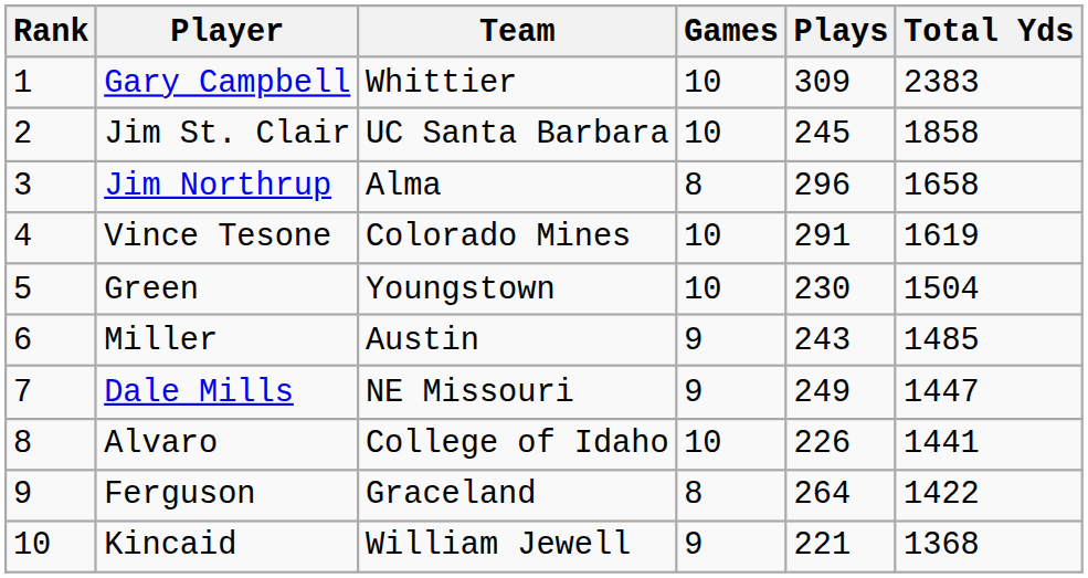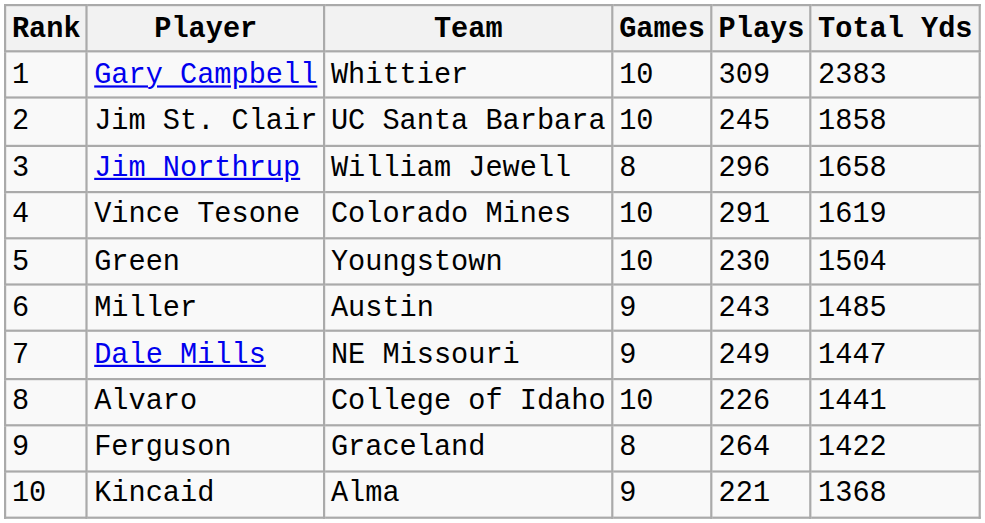 <table class="wikitable sortable">
 <tr>
 <th>Rank</th>
 <th>Player</th>
 <th>Team</th>
 <th>Games</th>
 <th>Plays</th>
 <th>Total Yds</th>
 </tr>
 <tr>
 <td>1</td>
 <td><a href='#'>Gary Campbell</a></td>
 <td>Whittier</td>
 <td>10</td>
 <td>309</td>
 <td>2383</td>
 </tr>
 <tr>
 <td>2</td>
 <td>Jim St. Clair</td>
 <td>UC Santa Barbara</td>
 <td>10</td>
 <td>245</td>
 <td>1858</td>
 </tr>
 <tr>
 <td>3</td>
 <td><a href='#'>Jim Northrup</a></td>
-<td>Alma</td>
+<td>William Jewell</td>
 <td>8</td>
 <td>296</td>
 <td>1658</td>
 </tr>
 <tr>
 <td>4</td>
 <td>Vince Tesone</td>
 <td>Colorado Mines</td>
 <td>10</td>
 <td>291</td>
 <td>1619</td>
 </tr>
 <tr>
 <td>5</td>
 <td>Green</td>
 <td>Youngstown</td>
 <td>10</td>
 <td>230</td>
 <td>1504</td>
 </tr>
 <tr>
 <td>6</td>
 <td>Miller</td>
 <td>Austin</td>
 <td>9</td>
 <td>243</td>
 <td>1485</td>
 </tr>
 <tr>
 <td>7</td>
 <td><a href='#'>Dale Mills</a></td>
 <td>NE Missouri</td>
 <td>9</td>
 <td>249</td>
 <td>1447</td>
 </tr>
 <tr>
 <td>8</td>
 <td>Alvaro</td>
 <td>College of Idaho</td>
 <td>10</td>
 <td>226</td>
 <td>1441</td>
 </tr>
 <tr>
 <td>9</td>
 <td>Ferguson</td>
 <td>Graceland</td>
 <td>8</td>
 <td>264</td>
 <td>1422</td>
 </tr>
 <tr>
 <td>10</td>
 <td>Kincaid</td>
-<td>William Jewell</td>
+<td>Alma</td>
 <td>9</td>
 <td>221</td>
 <td>1368</td>
 </tr>
 </table>
